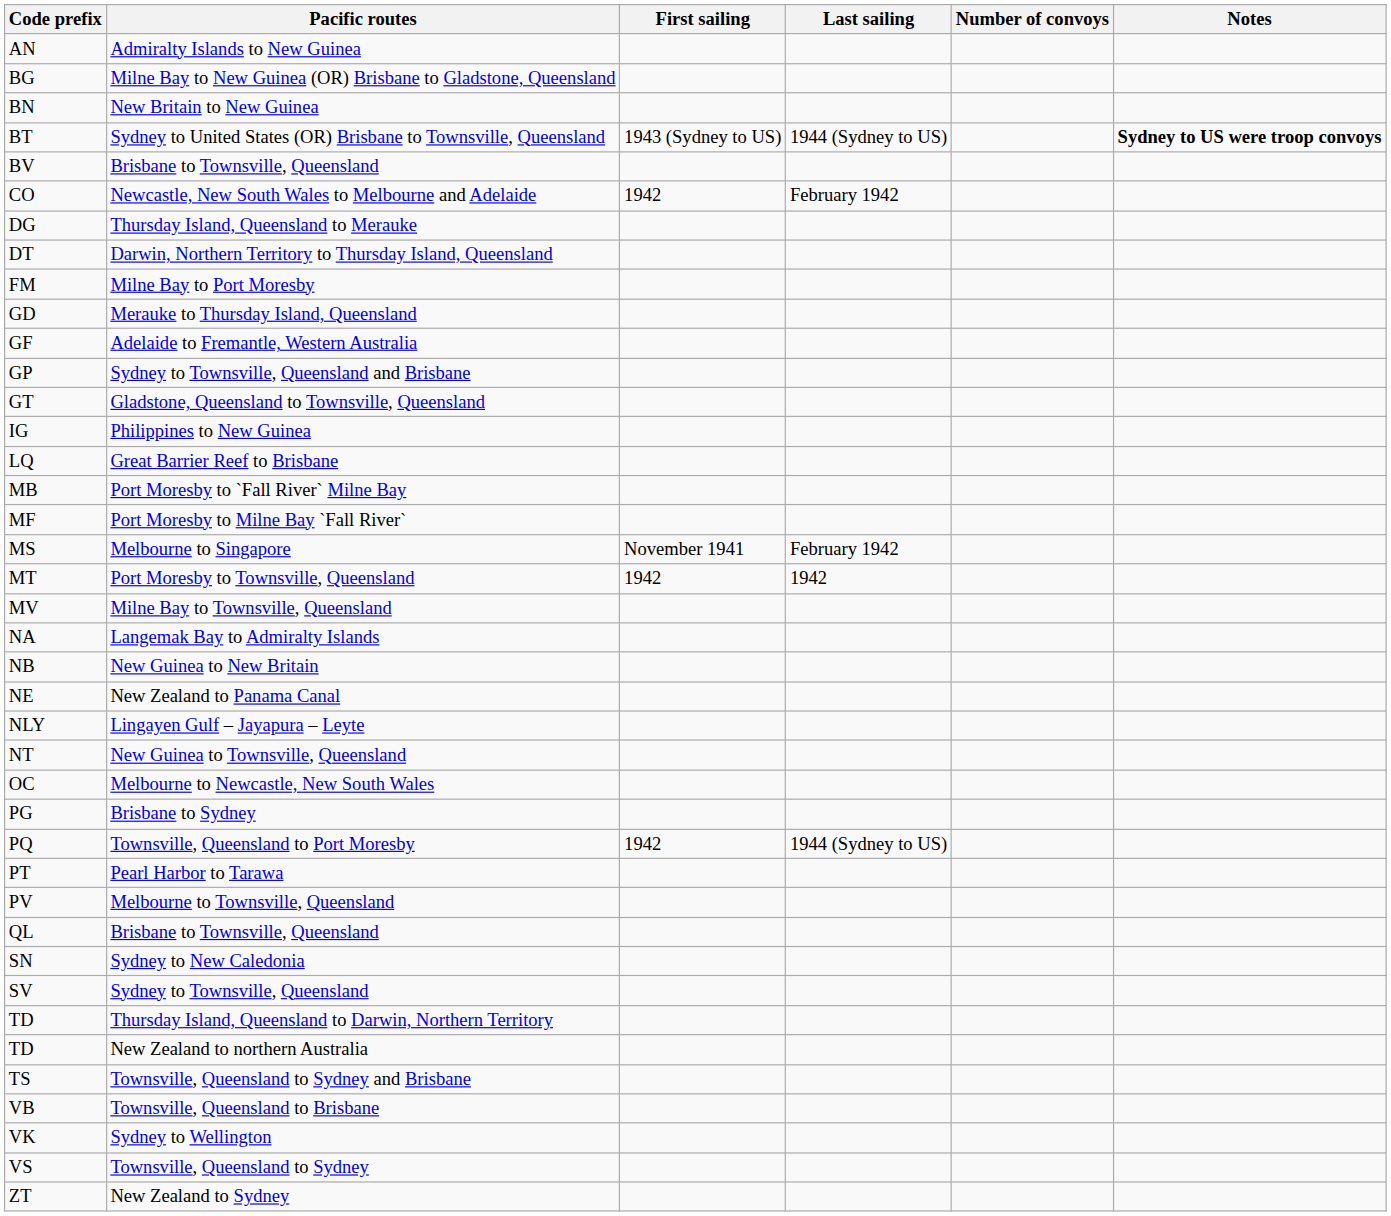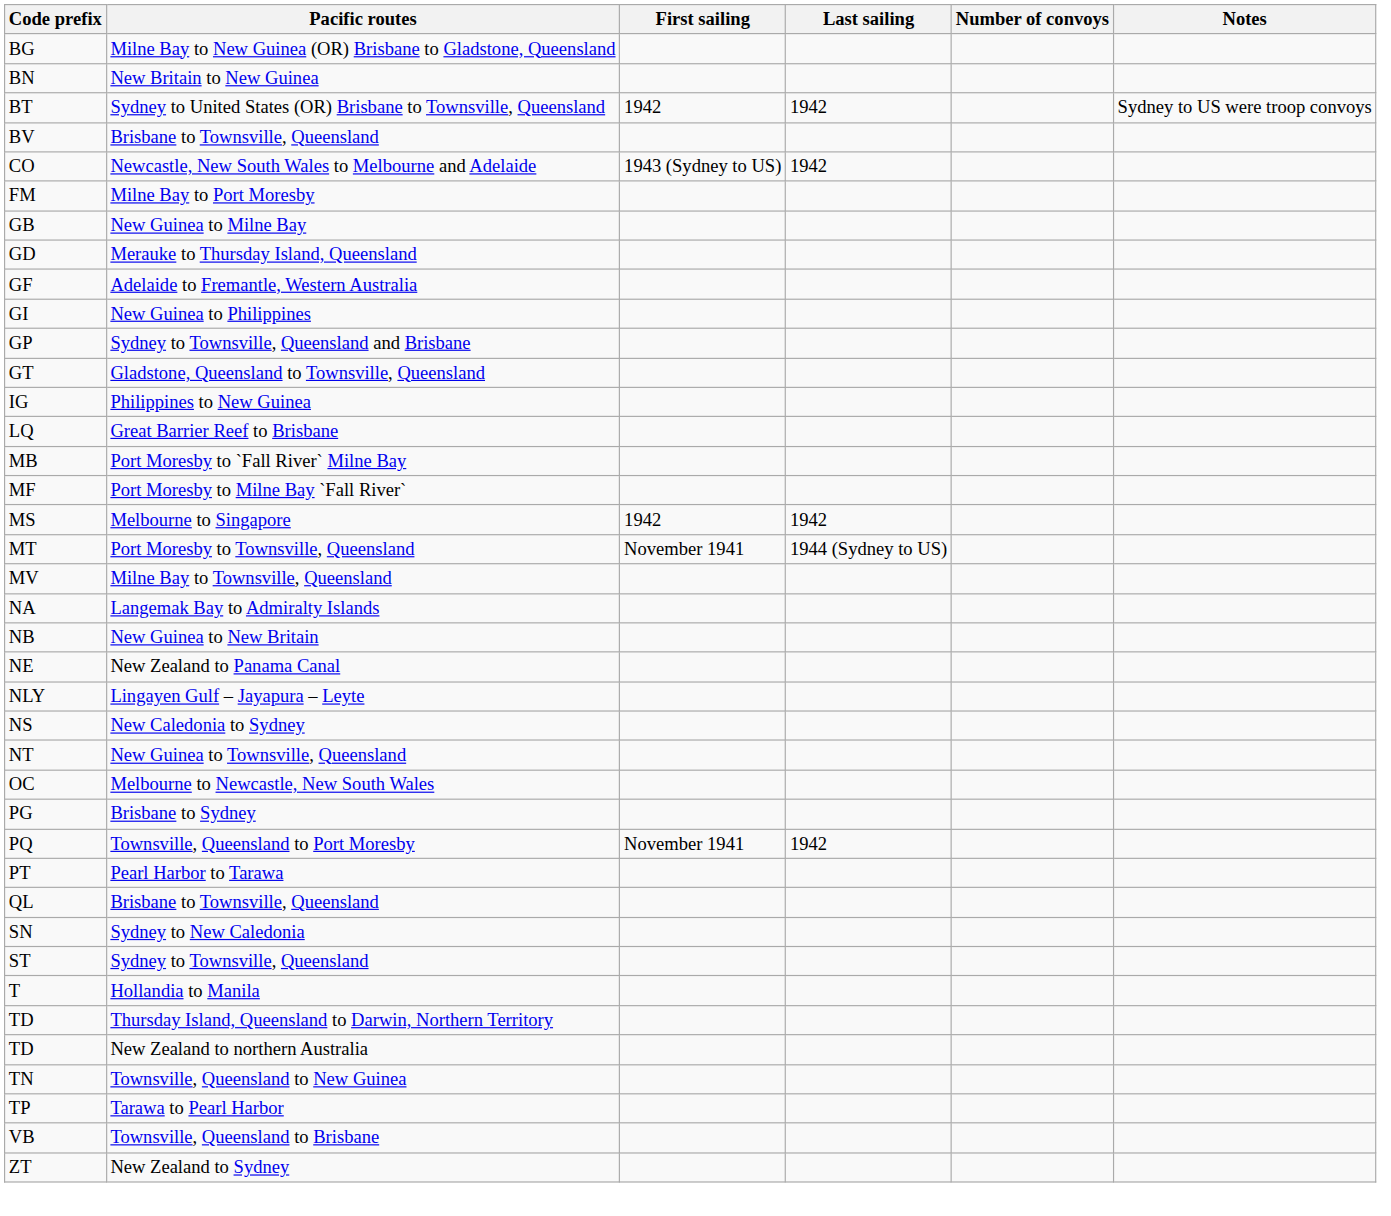 <table class="wikitable">
 <tr>
 <th>Code prefix</th>
 <th>Pacific routes</th>
 <th>First sailing</th>
 <th>Last sailing</th>
 <th>Number of convoys</th>
 <th>Notes</th>
-</tr>
-<tr>
-<td>AN</td>
-<td><a href='#'>Admiralty Islands</a> to <a href='#'>New Guinea</a></td>
-<td></td>
-<td></td>
-<td></td>
-<td></td>
 </tr>
 <tr>
 <td>BG</td>
 <td><a href='#'>Milne Bay</a> to <a href='#'>New Guinea</a> (OR) <a href='#'>Brisbane</a> to <a href='#'>Gladstone, Queensland</a></td>
 <td></td>
 <td></td>
 <td></td>
 <td></td>
 </tr>
 <tr>
 <td>BN</td>
 <td><a href='#'>New Britain</a> to <a href='#'>New Guinea</a></td>
 <td></td>
 <td></td>
 <td></td>
 <td></td>
 </tr>
 <tr>
 <td>BT</td>
 <td><a href='#'>Sydney</a> to United States (OR) <a href='#'>Brisbane</a> to <a href='#'>Townsville</a>, <a href='#'>Queensland</a></td>
-<td>1943 (Sydney to US)</td>
-<td>1944 (Sydney to US)</td>
+<td>1942</td>
+<td>1942</td>
 <td></td>
-<td><strong>Sydney to US were troop convoys</strong></td>
+<td>Sydney to US were troop convoys</td>
 </tr>
 <tr>
 <td>BV</td>
 <td><a href='#'>Brisbane</a> to <a href='#'>Townsville</a>, <a href='#'>Queensland</a></td>
 <td></td>
 <td></td>
 <td></td>
 <td></td>
 </tr>
 <tr>
 <td>CO</td>
 <td><a href='#'>Newcastle, New South Wales</a> to <a href='#'>Melbourne</a> and <a href='#'>Adelaide</a></td>
+<td>1943 (Sydney to US)</td>
 <td>1942</td>
-<td>February 1942</td>
 <td></td>
 <td></td>
 </tr>
 <tr>
-<td>DG</td>
-<td><a href='#'>Thursday Island, Queensland</a> to <a href='#'>Merauke</a></td>
+<td>FM</td>
+<td><a href='#'>Milne Bay</a> to <a href='#'>Port Moresby</a></td>
 <td></td>
 <td></td>
 <td></td>
 <td></td>
 </tr>
 <tr>
-<td>DT</td>
-<td><a href='#'>Darwin, Northern Territory</a> to <a href='#'>Thursday Island, Queensland</a></td>
-<td></td>
-<td></td>
-<td></td>
-<td></td>
-</tr>
-<tr>
-<td>FM</td>
-<td><a href='#'>Milne Bay</a> to <a href='#'>Port Moresby</a></td>
+<td>GB</td>
+<td><a href='#'>New Guinea</a> to <a href='#'>Milne Bay</a></td>
 <td></td>
 <td></td>
 <td></td>
 <td></td>
 </tr>
 <tr>
 <td>GD</td>
 <td><a href='#'>Merauke</a> to <a href='#'>Thursday Island, Queensland</a></td>
 <td></td>
 <td></td>
 <td></td>
 <td></td>
 </tr>
 <tr>
 <td>GF</td>
 <td><a href='#'>Adelaide</a> to <a href='#'>Fremantle, Western Australia</a></td>
+<td></td>
+<td></td>
+<td></td>
+<td></td>
+</tr>
+<tr>
+<td>GI</td>
+<td><a href='#'>New Guinea</a> to <a href='#'>Philippines</a></td>
 <td></td>
 <td></td>
 <td></td>
 <td></td>
 </tr>
 <tr>
 <td>GP</td>
 <td><a href='#'>Sydney</a> to <a href='#'>Townsville</a>, <a href='#'>Queensland</a> and <a href='#'>Brisbane</a></td>
 <td></td>
 <td></td>
 <td></td>
 <td></td>
 </tr>
 <tr>
 <td>GT</td>
 <td><a href='#'>Gladstone, Queensland</a> to <a href='#'>Townsville</a>, <a href='#'>Queensland</a></td>
 <td></td>
 <td></td>
 <td></td>
 <td></td>
 </tr>
 <tr>
 <td>IG</td>
 <td><a href='#'>Philippines</a> to <a href='#'>New Guinea</a></td>
 <td></td>
 <td></td>
 <td></td>
 <td></td>
 </tr>
 <tr>
 <td>LQ</td>
 <td><a href='#'>Great Barrier Reef</a> to <a href='#'>Brisbane</a></td>
 <td></td>
 <td></td>
 <td></td>
 <td></td>
 </tr>
 <tr>
 <td>MB</td>
 <td><a href='#'>Port Moresby</a> to `Fall River` <a href='#'>Milne Bay</a></td>
 <td></td>
 <td></td>
 <td></td>
 <td></td>
 </tr>
 <tr>
 <td>MF</td>
 <td><a href='#'>Port Moresby</a> to <a href='#'>Milne Bay</a> `Fall River`</td>
 <td></td>
 <td></td>
 <td></td>
 <td></td>
 </tr>
 <tr>
 <td>MS</td>
 <td><a href='#'>Melbourne</a> to <a href='#'>Singapore</a></td>
-<td>November 1941</td>
-<td>February 1942</td>
+<td>1942</td>
+<td>1942</td>
 <td></td>
 <td></td>
 </tr>
 <tr>
 <td>MT</td>
 <td><a href='#'>Port Moresby</a> to <a href='#'>Townsville</a>, <a href='#'>Queensland</a></td>
-<td>1942</td>
-<td>1942</td>
+<td>November 1941</td>
+<td>1944 (Sydney to US)</td>
 <td></td>
 <td></td>
 </tr>
 <tr>
 <td>MV</td>
 <td><a href='#'>Milne Bay</a> to <a href='#'>Townsville</a>, <a href='#'>Queensland</a></td>
 <td></td>
 <td></td>
 <td></td>
 <td></td>
 </tr>
 <tr>
 <td>NA</td>
 <td><a href='#'>Langemak Bay</a> to <a href='#'>Admiralty Islands</a></td>
 <td></td>
 <td></td>
 <td></td>
 <td></td>
 </tr>
 <tr>
 <td>NB</td>
 <td><a href='#'>New Guinea</a> to <a href='#'>New Britain</a></td>
 <td></td>
 <td></td>
 <td></td>
 <td></td>
 </tr>
 <tr>
 <td>NE</td>
 <td>New Zealand to <a href='#'>Panama Canal</a></td>
 <td></td>
 <td></td>
 <td></td>
 <td></td>
 </tr>
 <tr>
 <td>NLY</td>
 <td><a href='#'>Lingayen Gulf</a> – <a href='#'>Jayapura</a> – <a href='#'>Leyte</a></td>
 <td></td>
 <td></td>
 <td></td>
 <td></td>
 </tr>
 <tr>
+<td>NS</td>
+<td><a href='#'>New Caledonia</a> to <a href='#'>Sydney</a></td>
+<td></td>
+<td></td>
+<td></td>
+<td></td>
+</tr>
+<tr>
 <td>NT</td>
 <td><a href='#'>New Guinea</a> to <a href='#'>Townsville</a>, <a href='#'>Queensland</a></td>
 <td></td>
 <td></td>
 <td></td>
 <td></td>
 </tr>
 <tr>
 <td>OC</td>
 <td><a href='#'>Melbourne</a> to <a href='#'>Newcastle, New South Wales</a></td>
 <td></td>
 <td></td>
 <td></td>
 <td></td>
 </tr>
 <tr>
 <td>PG</td>
 <td><a href='#'>Brisbane</a> to <a href='#'>Sydney</a></td>
 <td></td>
 <td></td>
 <td></td>
 <td></td>
 </tr>
 <tr>
 <td>PQ</td>
 <td><a href='#'>Townsville</a>, <a href='#'>Queensland</a> to <a href='#'>Port Moresby</a></td>
+<td>November 1941</td>
 <td>1942</td>
-<td>1944 (Sydney to US)</td>
 <td></td>
 <td></td>
 </tr>
 <tr>
 <td>PT</td>
 <td><a href='#'>Pearl Harbor</a> to <a href='#'>Tarawa</a></td>
-<td></td>
-<td></td>
-<td></td>
-<td></td>
-</tr>
-<tr>
-<td>PV</td>
-<td><a href='#'>Melbourne</a> to <a href='#'>Townsville</a>, <a href='#'>Queensland</a></td>
 <td></td>
 <td></td>
 <td></td>
 <td></td>
 </tr>
 <tr>
 <td>QL</td>
 <td><a href='#'>Brisbane</a> to <a href='#'>Townsville</a>, <a href='#'>Queensland</a></td>
 <td></td>
 <td></td>
 <td></td>
 <td></td>
 </tr>
 <tr>
 <td>SN</td>
 <td><a href='#'>Sydney</a> to <a href='#'>New Caledonia</a></td>
 <td></td>
 <td></td>
 <td></td>
 <td></td>
 </tr>
 <tr>
-<td>SV</td>
+<td>ST</td>
 <td><a href='#'>Sydney</a> to <a href='#'>Townsville</a>, <a href='#'>Queensland</a></td>
+<td></td>
+<td></td>
+<td></td>
+<td></td>
+</tr>
+<tr>
+<td>T</td>
+<td><a href='#'>Hollandia</a> to <a href='#'>Manila</a></td>
 <td></td>
 <td></td>
 <td></td>
 <td></td>
 </tr>
 <tr>
 <td>TD</td>
 <td><a href='#'>Thursday Island, Queensland</a> to <a href='#'>Darwin, Northern Territory</a></td>
 <td></td>
 <td></td>
 <td></td>
 <td></td>
 </tr>
 <tr>
 <td>TD</td>
 <td>New Zealand to northern Australia</td>
 <td></td>
 <td></td>
 <td></td>
 <td></td>
 </tr>
 <tr>
-<td>TS</td>
-<td><a href='#'>Townsville</a>, <a href='#'>Queensland</a> to <a href='#'>Sydney</a> and <a href='#'>Brisbane</a></td>
+<td>TN</td>
+<td><a href='#'>Townsville</a>, <a href='#'>Queensland</a> to <a href='#'>New Guinea</a></td>
+<td></td>
+<td></td>
+<td></td>
+<td></td>
+</tr>
+<tr>
+<td>TP</td>
+<td><a href='#'>Tarawa</a> to <a href='#'>Pearl Harbor</a></td>
 <td></td>
 <td></td>
 <td></td>
 <td></td>
 </tr>
 <tr>
 <td>VB</td>
 <td><a href='#'>Townsville</a>, <a href='#'>Queensland</a> to <a href='#'>Brisbane</a></td>
 <td></td>
 <td></td>
 <td></td>
 <td></td>
 </tr>
 <tr>
-<td>VK</td>
-<td><a href='#'>Sydney</a> to <a href='#'>Wellington</a></td>
-<td></td>
-<td></td>
-<td></td>
-<td></td>
-</tr>
-<tr>
-<td>VS</td>
-<td><a href='#'>Townsville</a>, <a href='#'>Queensland</a> to <a href='#'>Sydney</a></td>
-<td></td>
-<td></td>
-<td></td>
-<td></td>
-</tr>
-<tr>
 <td>ZT</td>
 <td>New Zealand to <a href='#'>Sydney</a></td>
 <td></td>
 <td></td>
 <td></td>
 <td></td>
 </tr>
 </table>
